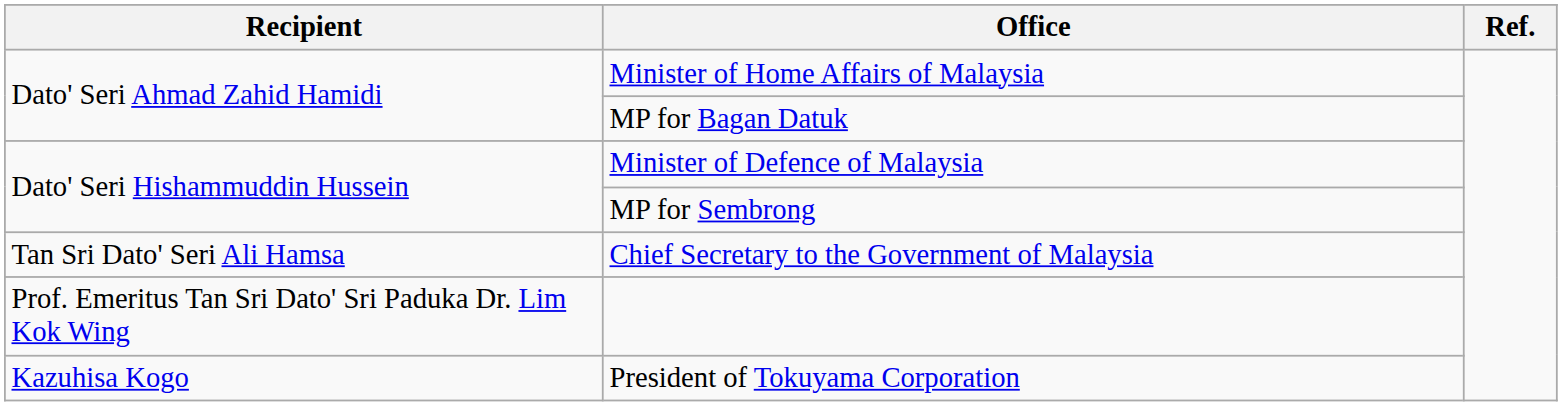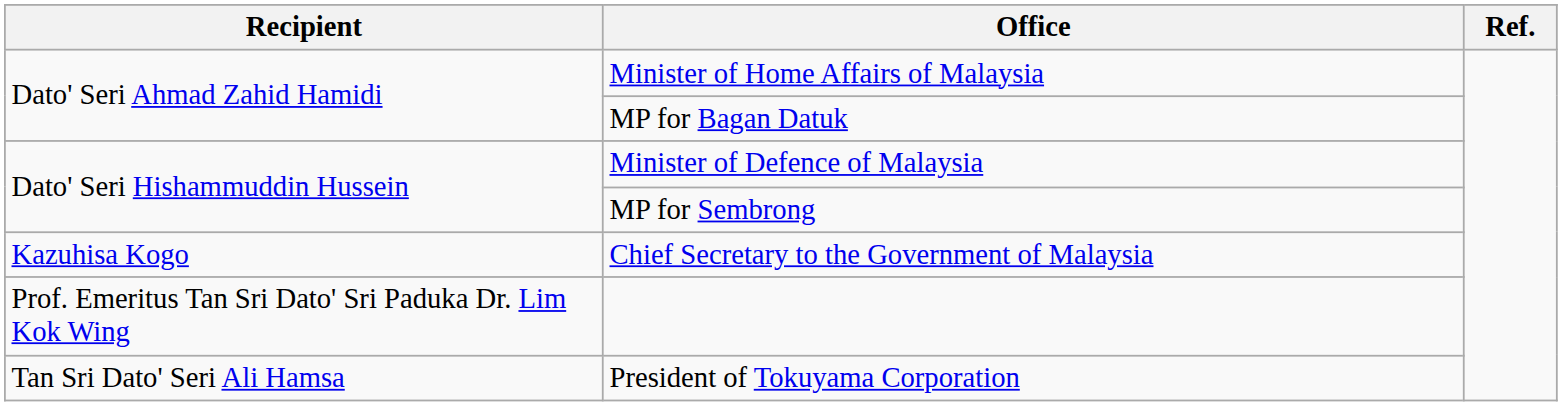 <table class="wikitable">
 <tr>
 <th width=400>Recipient</th>
 <th width=600>Office</th>
 <th width=50>Ref.</th>
 </tr>
 <tr>
 <td rowspan="2">Dato' Seri <a href='#'>Ahmad Zahid Hamidi</a></td>
 <td><a href='#'>Minister of Home Affairs of Malaysia</a></td>
 <td rowspan="7" align=center></td>
 </tr>
 <tr>
 <td>MP for <a href='#'>Bagan Datuk</a></td>
 </tr>
 <tr>
 <td rowspan="2">Dato' Seri <a href='#'>Hishammuddin Hussein</a></td>
 <td><a href='#'>Minister of Defence of Malaysia</a></td>
 </tr>
 <tr>
 <td>MP for <a href='#'>Sembrong</a></td>
 </tr>
 <tr>
-<td>Tan Sri Dato' Seri <a href='#'>Ali Hamsa</a></td>
+<td><a href='#'>Kazuhisa Kogo</a></td>
 <td><a href='#'>Chief Secretary to the Government of Malaysia</a></td>
 </tr>
 <tr>
 <td>Prof. Emeritus Tan Sri Dato' Sri Paduka Dr. <a href='#'>Lim Kok Wing</a></td>
 <td></td>
 </tr>
 <tr>
-<td><a href='#'>Kazuhisa Kogo</a></td>
+<td>Tan Sri Dato' Seri <a href='#'>Ali Hamsa</a></td>
 <td>President of <a href='#'>Tokuyama Corporation</a></td>
 </tr>
 </table>
